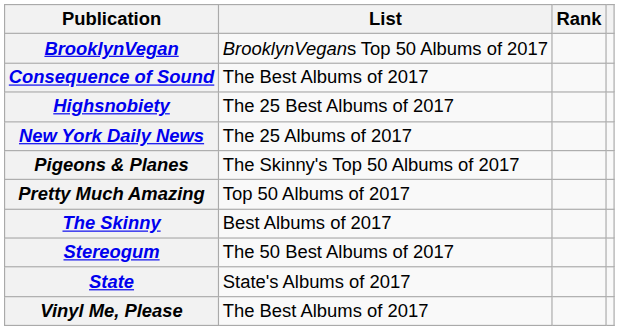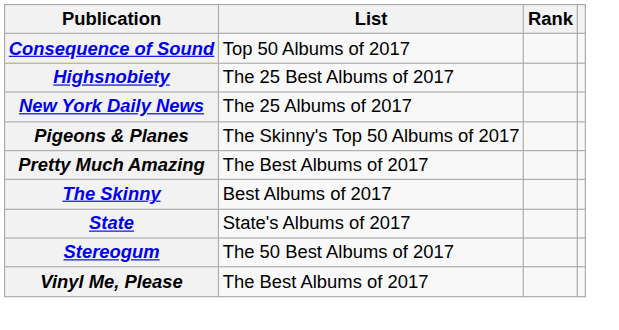 <table class="wikitable sortable plainrowheaders">
 <tr>
 <th>Publication</th>
 <th>List</th>
 <th>Rank</th>
 <th class="unsortable"></th>
 </tr>
 <tr>
-<th scope="row"><em><a href='#'>BrooklynVegan</a></em></th>
-<td><em>BrooklynVegan</em>s Top 50 Albums of 2017</td>
-<td></td>
-<td></td>
-</tr>
-<tr>
 <th scope="row"><em><a href='#'>Consequence of Sound</a></em></th>
-<td>The Best Albums of 2017</td>
+<td>Top 50 Albums of 2017</td>
 <td></td>
 <td></td>
 </tr>
 <tr>
 <th scope="row"><em><a href='#'>Highsnobiety</a></em></th>
 <td>The 25 Best Albums of 2017</td>
 <td></td>
 <td></td>
 </tr>
 <tr>
 <th scope="row"><em><a href='#'>New York Daily News</a></em></th>
 <td>The 25 Albums of 2017</td>
 <td></td>
 <td></td>
 </tr>
 <tr>
 <th scope="row"><em>Pigeons & Planes</em></th>
 <td>The Skinny's Top 50 Albums of 2017</td>
 <td></td>
 <td></td>
 </tr>
 <tr>
 <th scope="row"><em>Pretty Much Amazing</em></th>
-<td>Top 50 Albums of 2017</td>
+<td>The Best Albums of 2017</td>
 <td></td>
 <td></td>
 </tr>
 <tr>
 <th scope="row"><em><a href='#'>The Skinny</a></em></th>
 <td>Best Albums of 2017</td>
 <td></td>
 <td></td>
 </tr>
 <tr>
-<th scope="row"><em><a href='#'>Stereogum</a></em></th>
-<td>The 50 Best Albums of 2017</td>
+<th scope="row"><em><a href='#'>State</a></em></th>
+<td>State's Albums of 2017</td>
 <td></td>
 <td></td>
 </tr>
 <tr>
-<th scope="row"><em><a href='#'>State</a></em></th>
-<td>State's Albums of 2017</td>
+<th scope="row"><em><a href='#'>Stereogum</a></em></th>
+<td>The 50 Best Albums of 2017</td>
 <td></td>
 <td></td>
 </tr>
 <tr>
 <th scope="row"><em>Vinyl Me, Please</em></th>
 <td>The Best Albums of 2017</td>
 <td></td>
 <td></td>
 </tr>
 </table>
